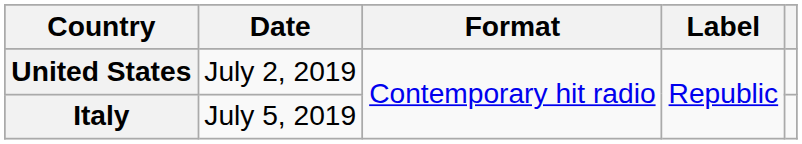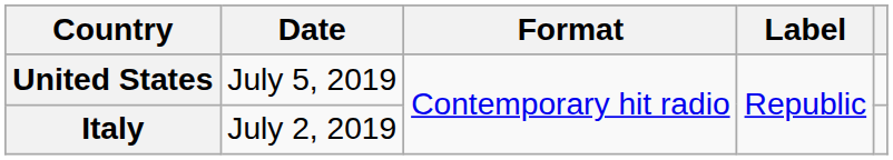 <table class="wikitable plainrowheaders" border="1">
 <tr>
 <th scope="col">Country</th>
 <th scope="col">Date</th>
 <th scope="col">Format</th>
 <th scope="col">Label</th>
 <th scope="col"></th>
 </tr>
 <tr>
 <th scope="row">United States</th>
-<td>July 2, 2019</td>
+<td>July 5, 2019</td>
 <td rowspan="2"><a href='#'>Contemporary hit radio</a></td>
 <td rowspan="2"><a href='#'>Republic</a></td>
 <td></td>
 </tr>
 <tr>
 <th scope="row">Italy</th>
-<td>July 5, 2019</td>
+<td>July 2, 2019</td>
 <td></td>
 </tr>
 </table>
